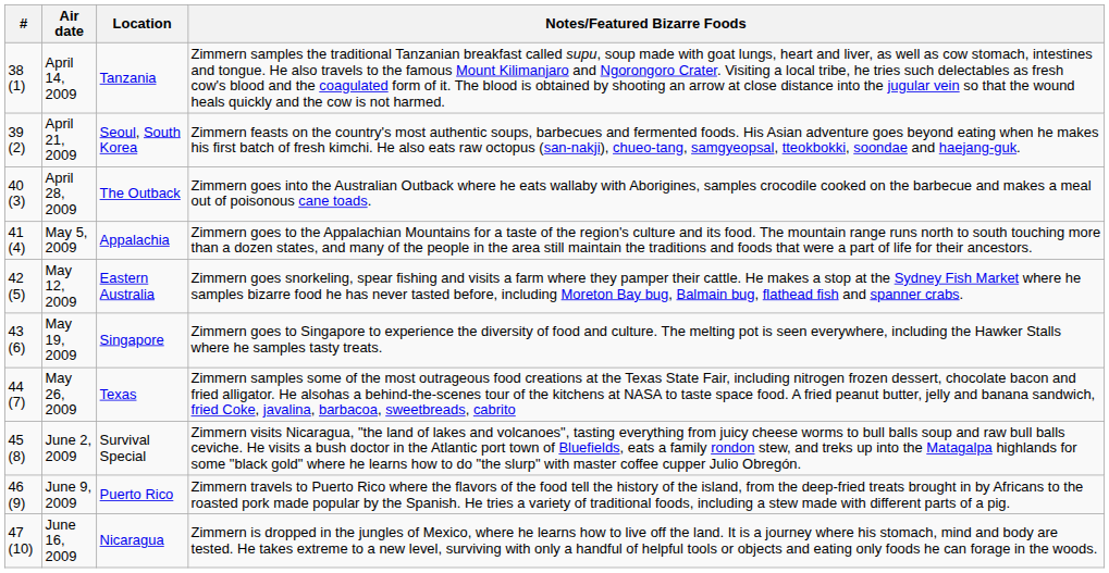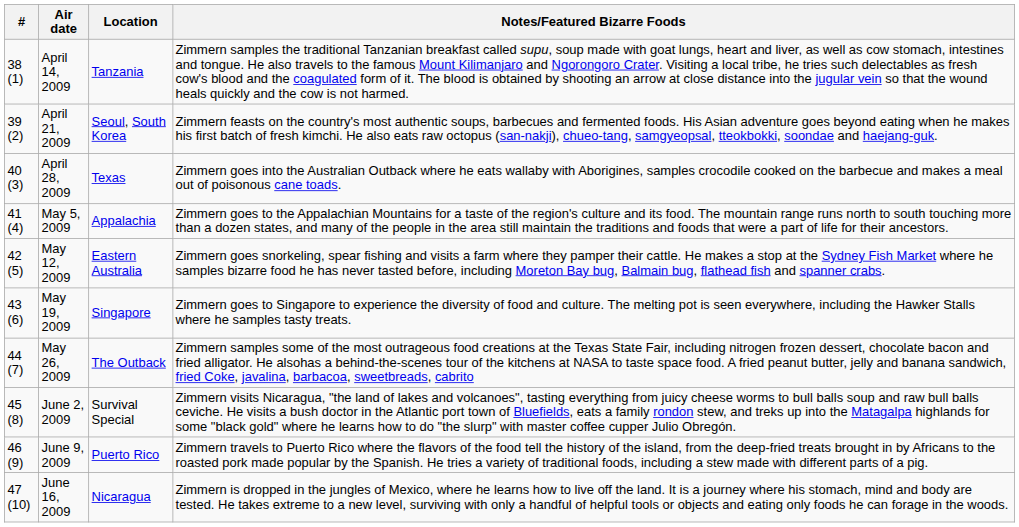 <table class="wikitable">
 <tr style="background:#EFEFEF">
 <th>#</th>
 <th>Air date</th>
 <th>Location</th>
 <th>Notes/Featured Bizarre Foods</th>
 </tr>
 <tr>
 <td>38 (1)</td>
 <td>April 14, 2009</td>
 <td><a href='#'>Tanzania</a></td>
 <td>Zimmern samples the traditional Tanzanian breakfast called <em>supu</em>, soup made with goat lungs, heart and liver, as well as cow stomach, intestines and tongue. He also travels to the famous <a href='#'>Mount Kilimanjaro</a> and <a href='#'>Ngorongoro Crater</a>. Visiting a local tribe, he tries such delectables as fresh cow's blood and the <a href='#'>coagulated</a> form of it. The blood is obtained by shooting an arrow at close distance into the <a href='#'>jugular vein</a> so that the wound heals quickly and the cow is not harmed.</td>
 </tr>
 <tr>
 <td>39 (2)</td>
 <td>April 21, 2009</td>
 <td><a href='#'>Seoul</a>, <a href='#'>South Korea</a></td>
 <td>Zimmern feasts on the country's most authentic soups, barbecues and fermented foods. His Asian adventure goes beyond eating when he makes his first batch of fresh kimchi. He also eats raw octopus (<a href='#'>san-nakji</a>), <a href='#'>chueo-tang</a>, <a href='#'>samgyeopsal</a>, <a href='#'>tteokbokki</a>, <a href='#'>soondae</a> and <a href='#'>haejang-guk</a>.</td>
 </tr>
 <tr>
 <td>40 (3)</td>
 <td>April 28, 2009</td>
-<td><a href='#'>The Outback</a></td>
+<td><a href='#'>Texas</a></td>
 <td>Zimmern goes into the Australian Outback where he eats wallaby with Aborigines, samples crocodile cooked on the barbecue and makes a meal out of poisonous <a href='#'>cane toads</a>.</td>
 </tr>
 <tr>
 <td>41 (4)</td>
 <td>May 5, 2009</td>
 <td><a href='#'>Appalachia</a></td>
 <td>Zimmern goes to the Appalachian Mountains for a taste of the region's culture and its food. The mountain range runs north to south touching more than a dozen states, and many of the people in the area still maintain the traditions and foods that were a part of life for their ancestors.</td>
 </tr>
 <tr>
 <td>42 (5)</td>
 <td>May 12, 2009</td>
 <td><a href='#'>Eastern Australia</a></td>
 <td>Zimmern goes snorkeling, spear fishing and visits a farm where they pamper their cattle. He makes a stop at the <a href='#'>Sydney Fish Market</a> where he samples bizarre food he has never tasted before, including <a href='#'>Moreton Bay bug</a>, <a href='#'>Balmain bug</a>, <a href='#'>flathead fish</a> and <a href='#'>spanner crabs</a>.</td>
 </tr>
 <tr>
 <td>43 (6)</td>
 <td>May 19, 2009</td>
 <td><a href='#'>Singapore</a></td>
 <td>Zimmern goes to Singapore to experience the diversity of food and culture. The melting pot is seen everywhere, including the Hawker Stalls where he samples tasty treats.</td>
 </tr>
 <tr>
 <td>44 (7)</td>
 <td>May 26, 2009</td>
-<td><a href='#'>Texas</a></td>
+<td><a href='#'>The Outback</a></td>
 <td>Zimmern samples some of the most outrageous food creations at the Texas State Fair, including nitrogen frozen dessert, chocolate bacon and fried alligator. He alsohas a behind-the-scenes tour of the kitchens at NASA to taste space food. A fried peanut butter, jelly and banana sandwich, <a href='#'>fried Coke</a>, <a href='#'>javalina</a>, <a href='#'>barbacoa</a>, <a href='#'>sweetbreads</a>, <a href='#'>cabrito</a></td>
 </tr>
 <tr>
 <td>45 (8)</td>
 <td>June 2, 2009</td>
 <td>Survival Special</td>
 <td>Zimmern visits Nicaragua, "the land of lakes and volcanoes", tasting everything from juicy cheese worms to bull balls soup and raw bull balls ceviche. He visits a bush doctor in the Atlantic port town of <a href='#'>Bluefields</a>, eats a family <a href='#'>rondon</a> stew, and treks up into the <a href='#'>Matagalpa</a> highlands for some "black gold" where he learns how to do "the slurp" with master coffee cupper Julio Obregón.</td>
 </tr>
 <tr>
 <td>46 (9)</td>
 <td>June 9, 2009</td>
 <td><a href='#'>Puerto Rico</a></td>
 <td>Zimmern travels to Puerto Rico where the flavors of the food tell the history of the island, from the deep-fried treats brought in by Africans to the roasted pork made popular by the Spanish. He tries a variety of traditional foods, including a stew made with different parts of a pig.</td>
 </tr>
 <tr>
 <td>47 (10)</td>
 <td>June 16, 2009</td>
 <td><a href='#'>Nicaragua</a></td>
 <td>Zimmern is dropped in the jungles of Mexico, where he learns how to live off the land. It is a journey where his stomach, mind and body are tested. He takes extreme to a new level, surviving with only a handful of helpful tools or objects and eating only foods he can forage in the woods.</td>
 </tr>
 </table>
